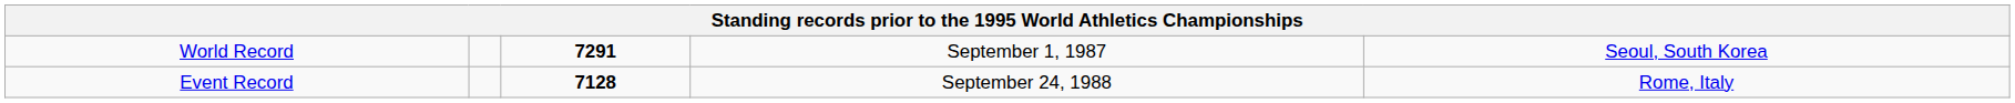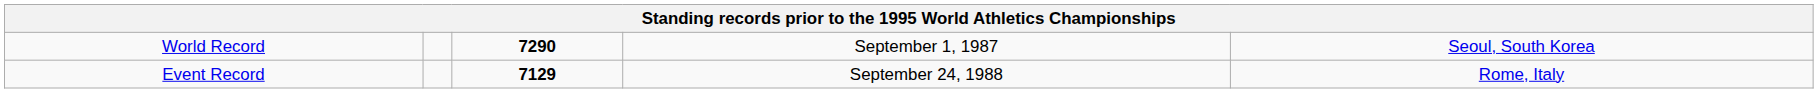 <table class="wikitable" style=" text-align:center; font-size:110%;" width="95%">
 <tr>
 <th colspan="5">Standing records prior to the 1995 World Athletics Championships</th>
 </tr>
 <tr>
 <td><a href='#'>World Record</a></td>
 <td></td>
-<td><strong>7291</strong></td>
+<td><strong>7290</strong></td>
 <td>September 1, 1987</td>
 <td> <a href='#'>Seoul, South Korea</a></td>
 </tr>
 <tr>
 <td><a href='#'>Event Record</a></td>
 <td></td>
-<td><strong>7128</strong></td>
+<td><strong>7129</strong></td>
 <td>September 24, 1988</td>
 <td> <a href='#'>Rome, Italy</a></td>
 </tr>
 </table>
